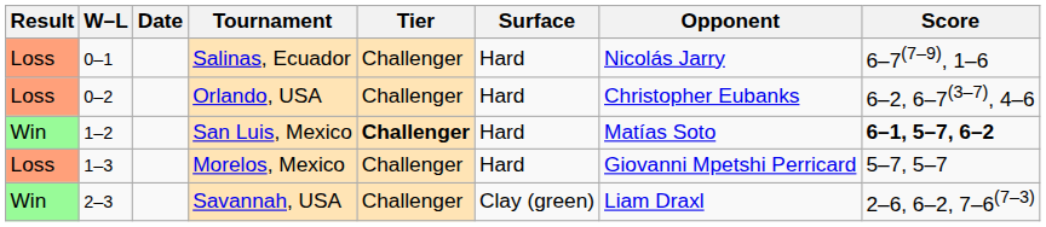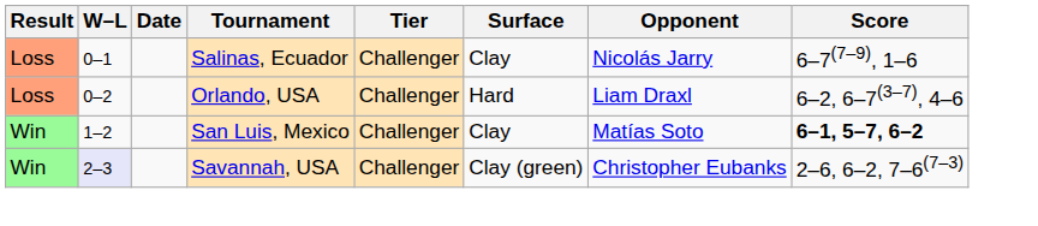 <table class="sortable wikitable">
 <tr>
 <th>Result</th>
 <th class="unsortable">W–L</th>
 <th>Date</th>
 <th>Tournament</th>
 <th>Tier</th>
 <th>Surface</th>
 <th>Opponent</th>
 <th class="unsortable">Score</th>
 </tr>
 <tr>
 <td bgcolor="#FFA07A">Loss</td>
 <td><small>0–1</small></td>
 <td><a href='#'></a></td>
 <td bgcolor="moccasin"><a href='#'>Salinas</a>, Ecuador</td>
 <td bgcolor="moccasin">Challenger</td>
-<td>Hard</td>
+<td>Clay</td>
 <td> <a href='#'>Nicolás Jarry</a></td>
 <td>6–7<sup>(7–9)</sup>, 1–6</td>
 </tr>
 <tr>
 <td bgcolor=FFA07A>Loss</td>
 <td><small>0–2</small></td>
 <td><a href='#'></a></td>
 <td style="background:moccasin;"><a href='#'>Orlando</a>, USA</td>
 <td style="background:moccasin;">Challenger</td>
 <td>Hard</td>
-<td> <a href='#'>Christopher Eubanks</a></td>
+<td> <a href='#'>Liam Draxl</a></td>
 <td>6–2, 6–7<sup>(3–7)</sup>, 4–6</td>
 </tr>
 <tr>
 <td bgcolor=98fb98>Win</td>
 <td><small>1–2</small></td>
 <td><a href='#'></a></td>
 <td style="background:moccasin;"><a href='#'>San Luis</a>, Mexico</td>
-<td style="background:moccasin;"><strong>Challenger</strong></td>
-<td>Hard</td>
+<td style="background:moccasin;">Challenger</td>
+<td>Clay</td>
 <td> <a href='#'>Matías Soto</a></td>
 <td><strong>6–1, 5–7, 6–2</strong></td>
 </tr>
 <tr>
-<td bgcolor=FFA07A>Loss</td>
-<td><small>1–3</small></td>
-<td><a href='#'></a></td>
-<td style="background:moccasin;"><a href='#'>Morelos</a>, Mexico</td>
-<td style="background:moccasin;">Challenger</td>
-<td>Hard</td>
-<td> <a href='#'>Giovanni Mpetshi Perricard</a></td>
-<td>5–7, 5–7</td>
-</tr>
-<tr>
 <td bgcolor=98fb98>Win</td>
-<td><small>2–3</small></td>
+<td style="background: lavender;"><small>2–3</small></td>
 <td><a href='#'></a></td>
 <td style="background:moccasin;"><a href='#'>Savannah</a>, USA</td>
 <td style="background:moccasin;">Challenger</td>
 <td>Clay (green)</td>
-<td> <a href='#'>Liam Draxl</a></td>
+<td> <a href='#'>Christopher Eubanks</a></td>
 <td>2–6, 6–2, 7–6<sup>(7–3)</sup></td>
 </tr>
 </table>
